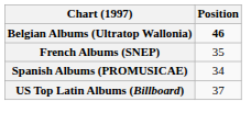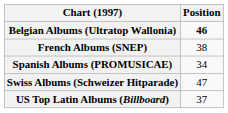 <table class="wikitable sortable plainrowheaders" style="text-align:center">
 <tr>
 <th scope="col">Chart (1997)</th>
 <th scope="col">Position</th>
 </tr>
 <tr>
 <th scope="row">Belgian Albums (Ultratop Wallonia)</th>
 <td><strong>46</strong></td>
 </tr>
 <tr>
 <th scope="row">French Albums (SNEP)</th>
-<td>35</td>
+<td>38</td>
 </tr>
 <tr>
 <th scope="row">Spanish Albums (PROMUSICAE)</th>
 <td>34</td>
 </tr>
 <tr>
+<th scope="row">Swiss Albums (Schweizer Hitparade)</th>
+<td>47</td>
+</tr>
+<tr>
 <th scope="row">US Top Latin Albums (<em>Billboard</em>)</th>
 <td>37</td>
 </tr>
 </table>
